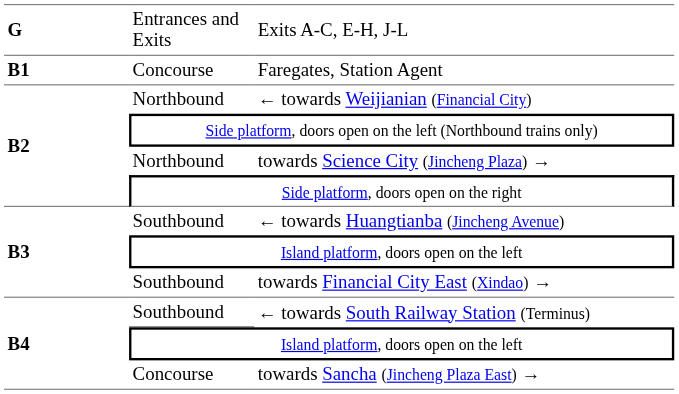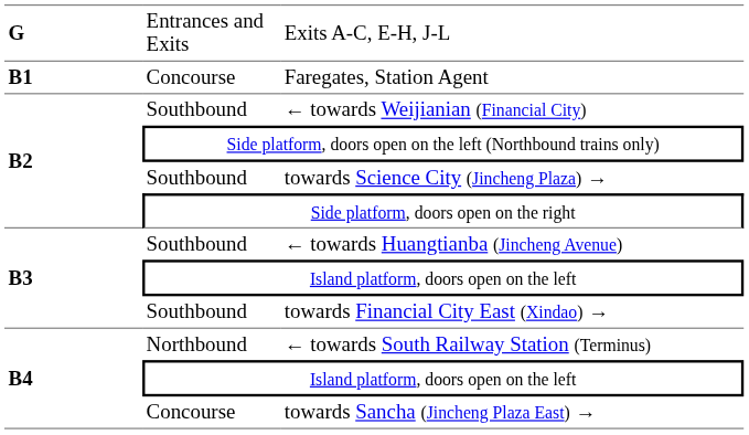 <table cellspacing=0 cellpadding=3>
 <tr>
 <td style="border-top:solid 1px gray;border-bottom:solid 1px gray;" width=100><strong>G</strong></td>
 <td style="border-top:solid 1px gray;border-bottom:solid 1px gray;" width=100>Entrances and Exits</td>
 <td style="border-top:solid 1px gray;border-bottom:solid 1px gray;" width=350>Exits A-C, E-H, J-L</td>
 </tr>
 <tr>
 <td style="border-bottom:solid 1px gray;"><strong>B1</strong></td>
 <td style="border-bottom:solid 1px gray;">Concourse</td>
 <td style="border-bottom:solid 1px gray;">Faregates, Station Agent</td>
 </tr>
 <tr>
 <td style="border-bottom:solid 1px gray;" rowspan=4><strong>B2</strong></td>
-<td>Northbound</td>
+<td>Southbound</td>
 <td>←  towards <a href='#'>Weijianian</a> <small>(<a href='#'>Financial City</a>)</small></td>
 </tr>
 <tr>
 <td style="border-right:solid 2px black;border-left:solid 2px black;border-top:solid 2px black;border-bottom:solid 2px black;text-align:center;" colspan=2><small><a href='#'>Side platform</a>, doors open on the left (Northbound trains only)</small></td>
 </tr>
 <tr>
-<td>Northbound</td>
+<td>Southbound</td>
 <td>  towards <a href='#'>Science City</a> <small>(<a href='#'>Jincheng Plaza</a>)</small> →</td>
 </tr>
 <tr>
 <td style="border-right:solid 2px black;border-left:solid 2px black;border-top:solid 2px black;border-bottom:solid 1px gray;text-align:center;" colspan=2><small><a href='#'>Side platform</a>, doors open on the right</small></td>
 </tr>
 <tr>
 <td style="border-bottom:solid 1px gray;" rowspan=3><strong>B3</strong></td>
 <td>Southbound</td>
 <td>←  towards <a href='#'>Huangtianba</a> <small>(<a href='#'>Jincheng Avenue</a>)</small></td>
 </tr>
 <tr>
 <td style="border-right:solid 2px black;border-left:solid 2px black;border-top:solid 2px black;border-bottom:solid 2px black;text-align:center;" colspan=2><small><a href='#'>Island platform</a>, doors open on the left</small></td>
 </tr>
 <tr>
 <td style="border-bottom:solid 1px gray;">Southbound</td>
 <td style="border-bottom:solid 1px gray;">  towards <a href='#'>Financial City East</a> <small>(<a href='#'>Xindao</a>)</small> →</td>
 </tr>
 <tr>
 <td style="border-bottom:solid 1px gray;" rowspan=3><strong>B4</strong></td>
-<td style="border-bottom:solid 1px gray;">Southbound</td>
+<td>Northbound</td>
 <td>←  towards <a href='#'>South Railway Station</a> <small>(Terminus)</small></td>
 </tr>
 <tr>
 <td style="border-right:solid 2px black;border-left:solid 2px black;border-top:solid 2px black;border-bottom:solid 2px black;text-align:center;" colspan=2><small><a href='#'>Island platform</a>, doors open on the left</small></td>
 </tr>
 <tr>
 <td style="border-bottom:solid 1px gray;">Concourse</td>
 <td style="border-bottom:solid 1px gray;">  towards <a href='#'>Sancha</a> <small>(<a href='#'>Jincheng Plaza East</a>)</small> →</td>
 </tr>
 </table>
